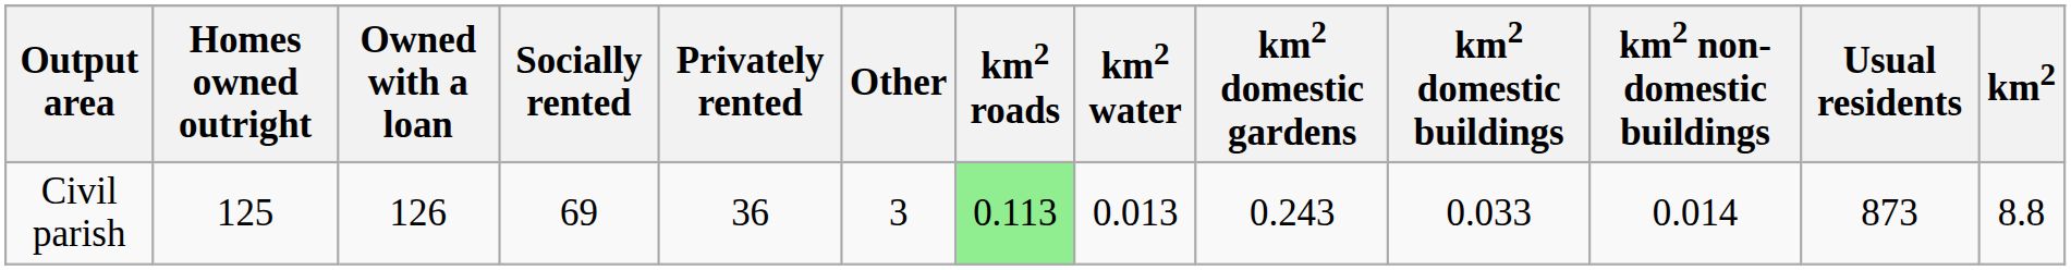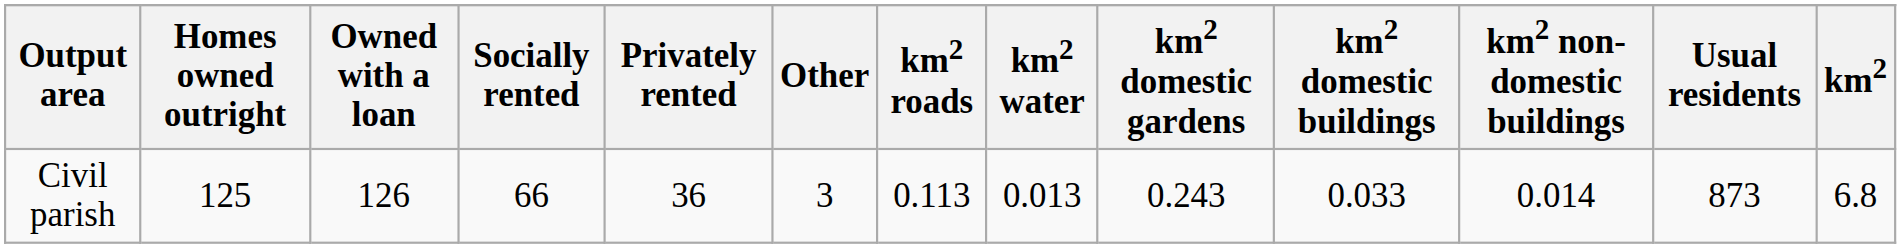 <table class="wikitable">
 <tr>
 </tr>
 <tr>
 <th>Output area</th>
 <th>Homes owned outright</th>
 <th>Owned with a loan</th>
 <th>Socially rented</th>
 <th>Privately rented</th>
 <th>Other</th>
 <th>km<sup>2</sup> roads</th>
 <th>km<sup>2</sup> water</th>
 <th>km<sup>2</sup>  domestic gardens</th>
 <th>km<sup>2</sup> domestic buildings</th>
 <th>km<sup>2</sup> non-domestic buildings</th>
 <th>Usual residents</th>
 <th>km<sup>2</sup></th>
 </tr>
 <tr align=center>
 <td>Civil parish</td>
 <td>125</td>
 <td>126</td>
-<td>69</td>
+<td>66</td>
 <td>36</td>
 <td>3</td>
-<td style="background: lightgreen;">0.113</td>
+<td>0.113</td>
 <td>0.013</td>
 <td>0.243</td>
 <td>0.033</td>
 <td>0.014</td>
 <td>873</td>
-<td>8.8</td>
+<td>6.8</td>
 </tr>
 </table>
